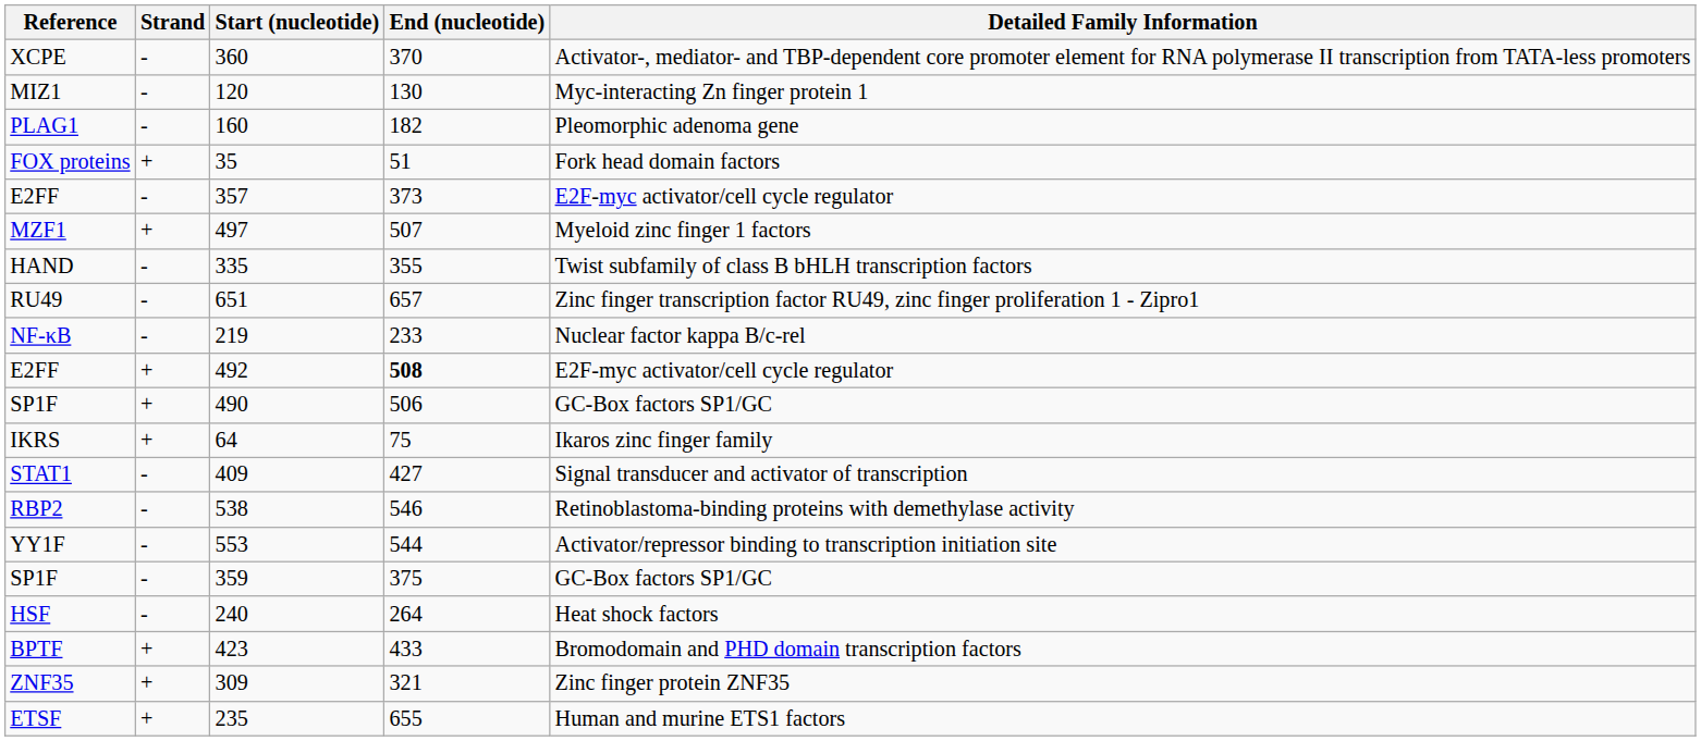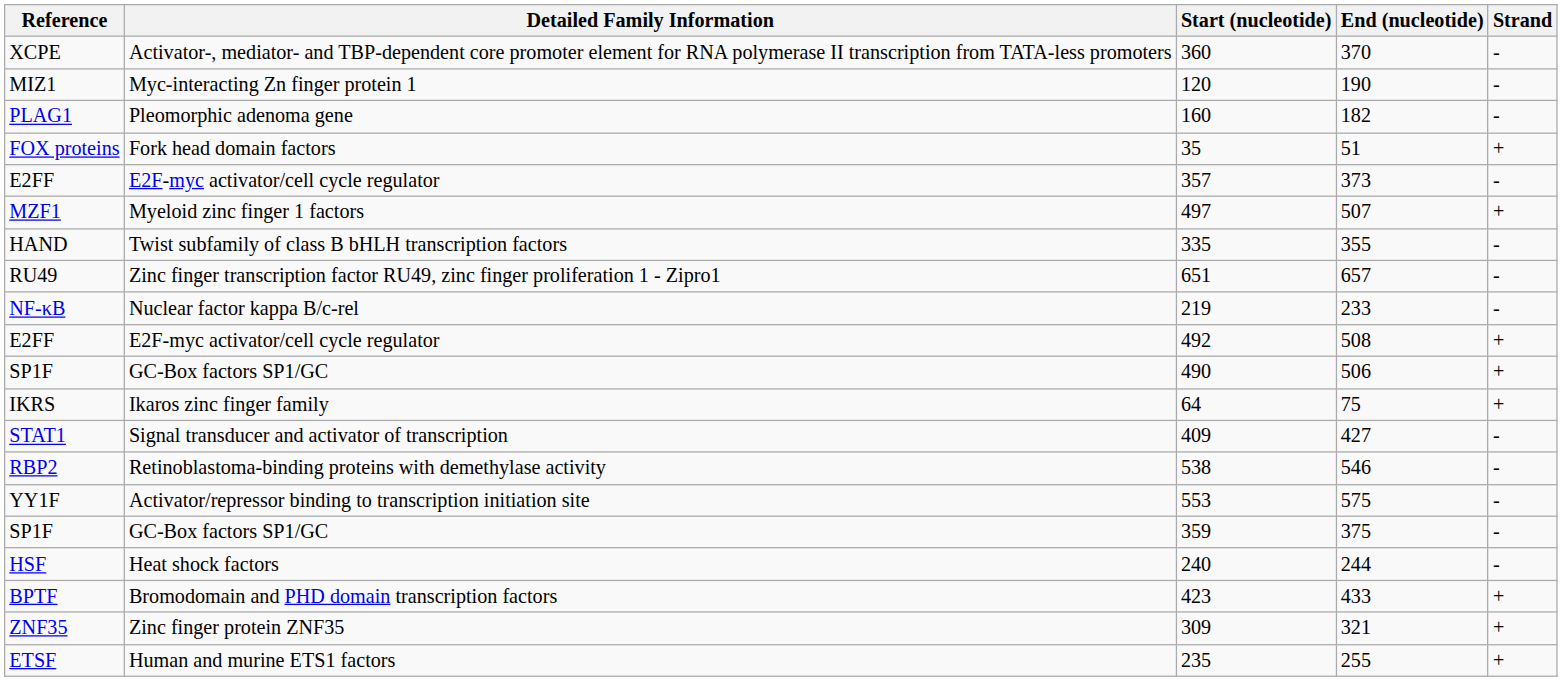 <table class="sortable wikitable">
 <tr>
 <th>Reference</th>
-<th>Strand</th>
+<th>Detailed Family Information</th>
 <th>Start (nucleotide)</th>
 <th>End (nucleotide)</th>
-<th>Detailed Family Information</th>
+<th>Strand</th>
 </tr>
 <tr>
 <td>XCPE</td>
-<td>-</td>
+<td>Activator-, mediator- and TBP-dependent core promoter element for RNA polymerase II transcription from TATA-less promoters</td>
 <td>360</td>
 <td>370</td>
-<td>Activator-, mediator- and TBP-dependent core promoter element for RNA polymerase II transcription from TATA-less promoters</td>
+<td>-</td>
 </tr>
 <tr>
 <td>MIZ1</td>
+<td>Myc-interacting Zn finger protein 1</td>
+<td>120</td>
+<td>190</td>
 <td>-</td>
-<td>120</td>
-<td>130</td>
-<td>Myc-interacting Zn finger protein 1</td>
 </tr>
 <tr>
 <td><a href='#'>PLAG1</a></td>
-<td>-</td>
+<td>Pleomorphic adenoma gene</td>
 <td>160</td>
 <td>182</td>
-<td>Pleomorphic adenoma gene</td>
+<td>-</td>
 </tr>
 <tr>
 <td><a href='#'>FOX proteins</a></td>
-<td>+</td>
+<td>Fork head domain factors</td>
 <td>35</td>
 <td>51</td>
-<td>Fork head domain factors</td>
+<td>+</td>
 </tr>
 <tr>
 <td>E2FF</td>
-<td>-</td>
+<td><a href='#'>E2F</a>-<a href='#'>myc</a> activator/cell cycle regulator</td>
 <td>357</td>
 <td>373</td>
-<td><a href='#'>E2F</a>-<a href='#'>myc</a> activator/cell cycle regulator</td>
+<td>-</td>
 </tr>
 <tr>
 <td><a href='#'>MZF1</a></td>
-<td>+</td>
+<td>Myeloid zinc finger 1 factors</td>
 <td>497</td>
 <td>507</td>
-<td>Myeloid zinc finger 1 factors</td>
+<td>+</td>
 </tr>
 <tr>
 <td>HAND</td>
-<td>-</td>
+<td>Twist subfamily of class B bHLH transcription factors</td>
 <td>335</td>
 <td>355</td>
-<td>Twist subfamily of class B bHLH transcription factors</td>
+<td>-</td>
 </tr>
 <tr>
 <td>RU49</td>
-<td>-</td>
+<td>Zinc finger transcription factor RU49, zinc finger proliferation 1 - Zipro1</td>
 <td>651</td>
 <td>657</td>
-<td>Zinc finger transcription factor RU49, zinc finger proliferation 1 - Zipro1</td>
+<td>-</td>
 </tr>
 <tr>
 <td><a href='#'>NF-κB</a></td>
-<td>-</td>
+<td>Nuclear factor kappa B/c-rel</td>
 <td>219</td>
 <td>233</td>
-<td>Nuclear factor kappa B/c-rel</td>
+<td>-</td>
 </tr>
 <tr>
 <td>E2FF</td>
+<td>E2F-myc activator/cell cycle regulator</td>
+<td>492</td>
+<td>508</td>
 <td>+</td>
-<td>492</td>
-<td><strong>508</strong></td>
-<td>E2F-myc activator/cell cycle regulator</td>
 </tr>
 <tr>
 <td>SP1F</td>
-<td>+</td>
+<td>GC-Box factors SP1/GC</td>
 <td>490</td>
 <td>506</td>
-<td>GC-Box factors SP1/GC</td>
+<td>+</td>
 </tr>
 <tr>
 <td>IKRS</td>
-<td>+</td>
+<td>Ikaros zinc finger family</td>
 <td>64</td>
 <td>75</td>
-<td>Ikaros zinc finger family</td>
+<td>+</td>
 </tr>
 <tr>
 <td><a href='#'>STAT1</a></td>
-<td>-</td>
+<td>Signal transducer and activator of transcription</td>
 <td>409</td>
 <td>427</td>
-<td>Signal transducer and activator of transcription</td>
+<td>-</td>
 </tr>
 <tr>
 <td><a href='#'>RBP2</a></td>
-<td>-</td>
+<td>Retinoblastoma-binding proteins with demethylase activity</td>
 <td>538</td>
 <td>546</td>
-<td>Retinoblastoma-binding proteins with demethylase activity</td>
+<td>-</td>
 </tr>
 <tr>
 <td>YY1F</td>
+<td>Activator/repressor binding to transcription initiation site</td>
+<td>553</td>
+<td>575</td>
 <td>-</td>
-<td>553</td>
-<td>544</td>
-<td>Activator/repressor binding to transcription initiation site</td>
 </tr>
 <tr>
 <td>SP1F</td>
-<td>-</td>
+<td>GC-Box factors SP1/GC</td>
 <td>359</td>
 <td>375</td>
-<td>GC-Box factors SP1/GC</td>
+<td>-</td>
 </tr>
 <tr>
 <td><a href='#'>HSF</a></td>
+<td>Heat shock factors</td>
+<td>240</td>
+<td>244</td>
 <td>-</td>
-<td>240</td>
-<td>264</td>
-<td>Heat shock factors</td>
 </tr>
 <tr>
 <td><a href='#'>BPTF</a></td>
-<td>+</td>
+<td>Bromodomain and <a href='#'>PHD domain</a> transcription factors</td>
 <td>423</td>
 <td>433</td>
-<td>Bromodomain and <a href='#'>PHD domain</a> transcription factors</td>
+<td>+</td>
 </tr>
 <tr>
 <td><a href='#'>ZNF35</a></td>
-<td>+</td>
+<td>Zinc finger protein ZNF35</td>
 <td>309</td>
 <td>321</td>
-<td>Zinc finger protein ZNF35</td>
+<td>+</td>
 </tr>
 <tr>
 <td><a href='#'>ETSF</a></td>
+<td>Human and murine ETS1 factors</td>
+<td>235</td>
+<td>255</td>
 <td>+</td>
-<td>235</td>
-<td>655</td>
-<td>Human and murine ETS1 factors</td>
 </tr>
 </table>
